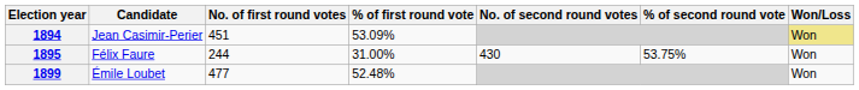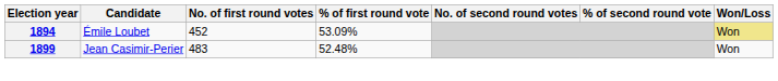 <table class="wikitable">
 <tr>
 <th>Election year</th>
 <th>Candidate</th>
 <th>No. of first round votes</th>
 <th>% of first round vote</th>
 <th>No. of second round votes</th>
 <th>% of second round vote</th>
 <th>Won/Loss</th>
 </tr>
 <tr>
 <th><a href='#'>1894</a></th>
-<td><a href='#'>Jean Casimir-Perier</a></td>
-<td>451</td>
+<td><a href='#'>Émile Loubet</a></td>
+<td>452</td>
 <td>53.09%</td>
 <td colspan=2 bgcolor="lightgrey"></td>
 <td style="background: khaki;">Won</td>
 </tr>
 <tr>
-<th><a href='#'>1895</a></th>
-<td><a href='#'>Félix Faure</a></td>
-<td>244</td>
-<td>31.00%</td>
-<td>430</td>
-<td>53.75%</td>
-<td>Won</td>
-</tr>
-<tr>
 <th><a href='#'>1899</a></th>
-<td><a href='#'>Émile Loubet</a></td>
-<td>477</td>
+<td><a href='#'>Jean Casimir-Perier</a></td>
+<td>483</td>
 <td>52.48%</td>
 <td colspan=2 bgcolor="lightgrey"></td>
 <td>Won</td>
 </tr>
 </table>
